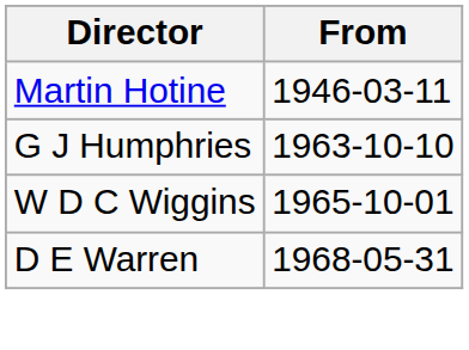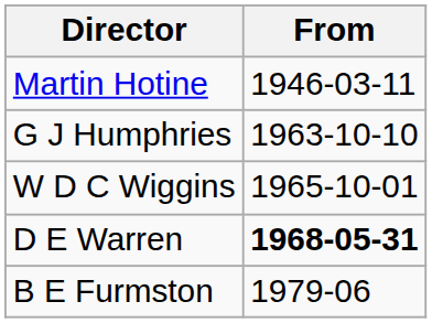 <table class="wikitable">
 <tr>
 <th>Director</th>
 <th>From</th>
 </tr>
 <tr>
 <td><a href='#'>Martin Hotine</a></td>
 <td>1946-03-11</td>
 </tr>
 <tr>
 <td>G J Humphries</td>
 <td>1963-10-10</td>
 </tr>
 <tr>
 <td>W D C Wiggins</td>
 <td>1965-10-01</td>
 </tr>
 <tr>
 <td>D E Warren</td>
-<td>1968-05-31</td>
+<td><strong>1968-05-31</strong></td>
+</tr>
+<tr>
+<td>B E Furmston</td>
+<td>1979-06</td>
 </tr>
 </table>
